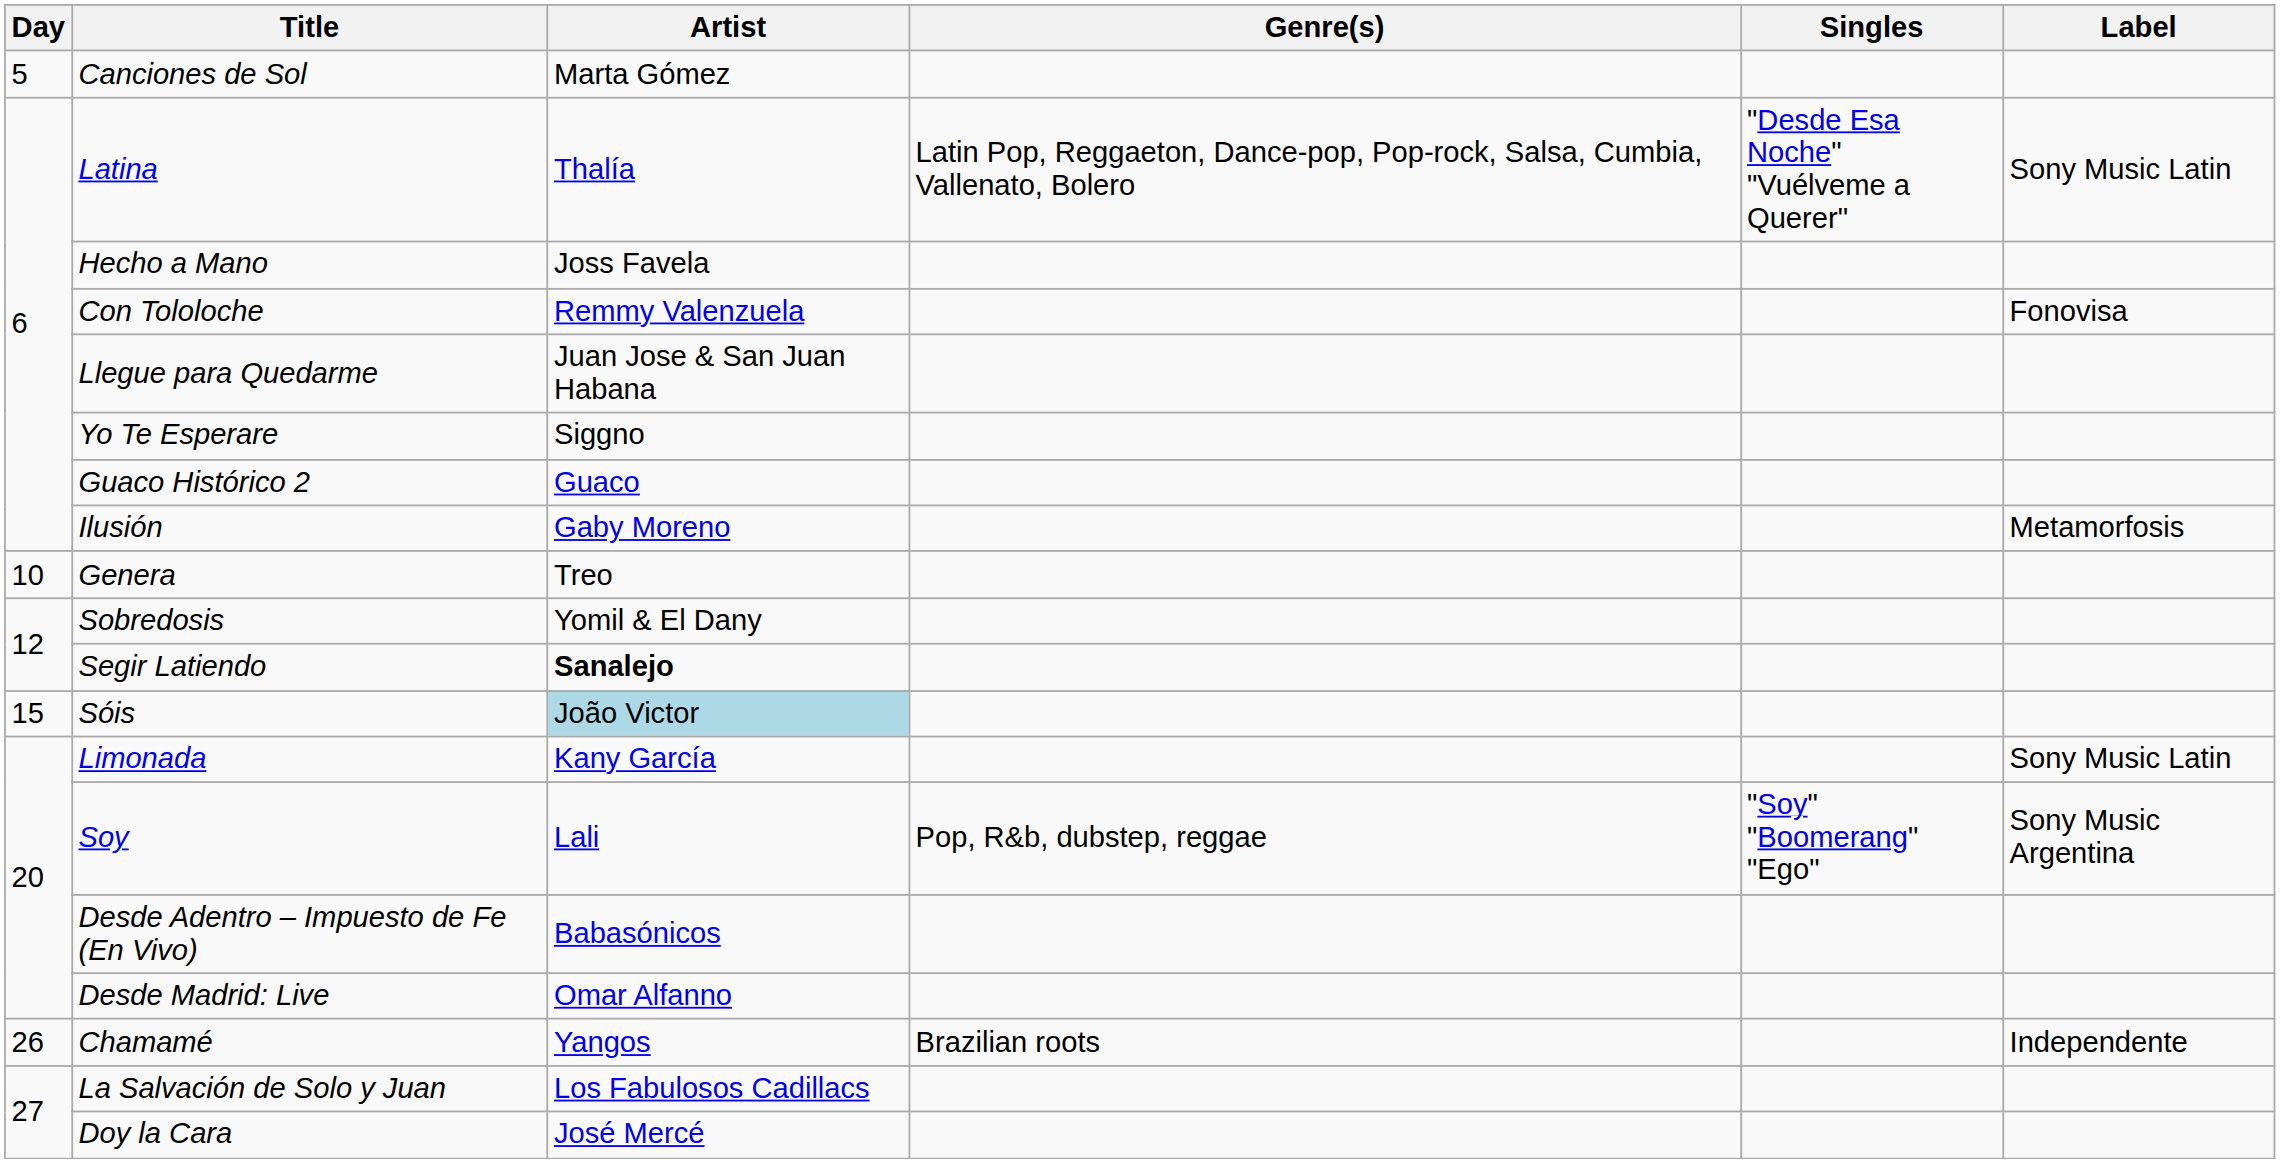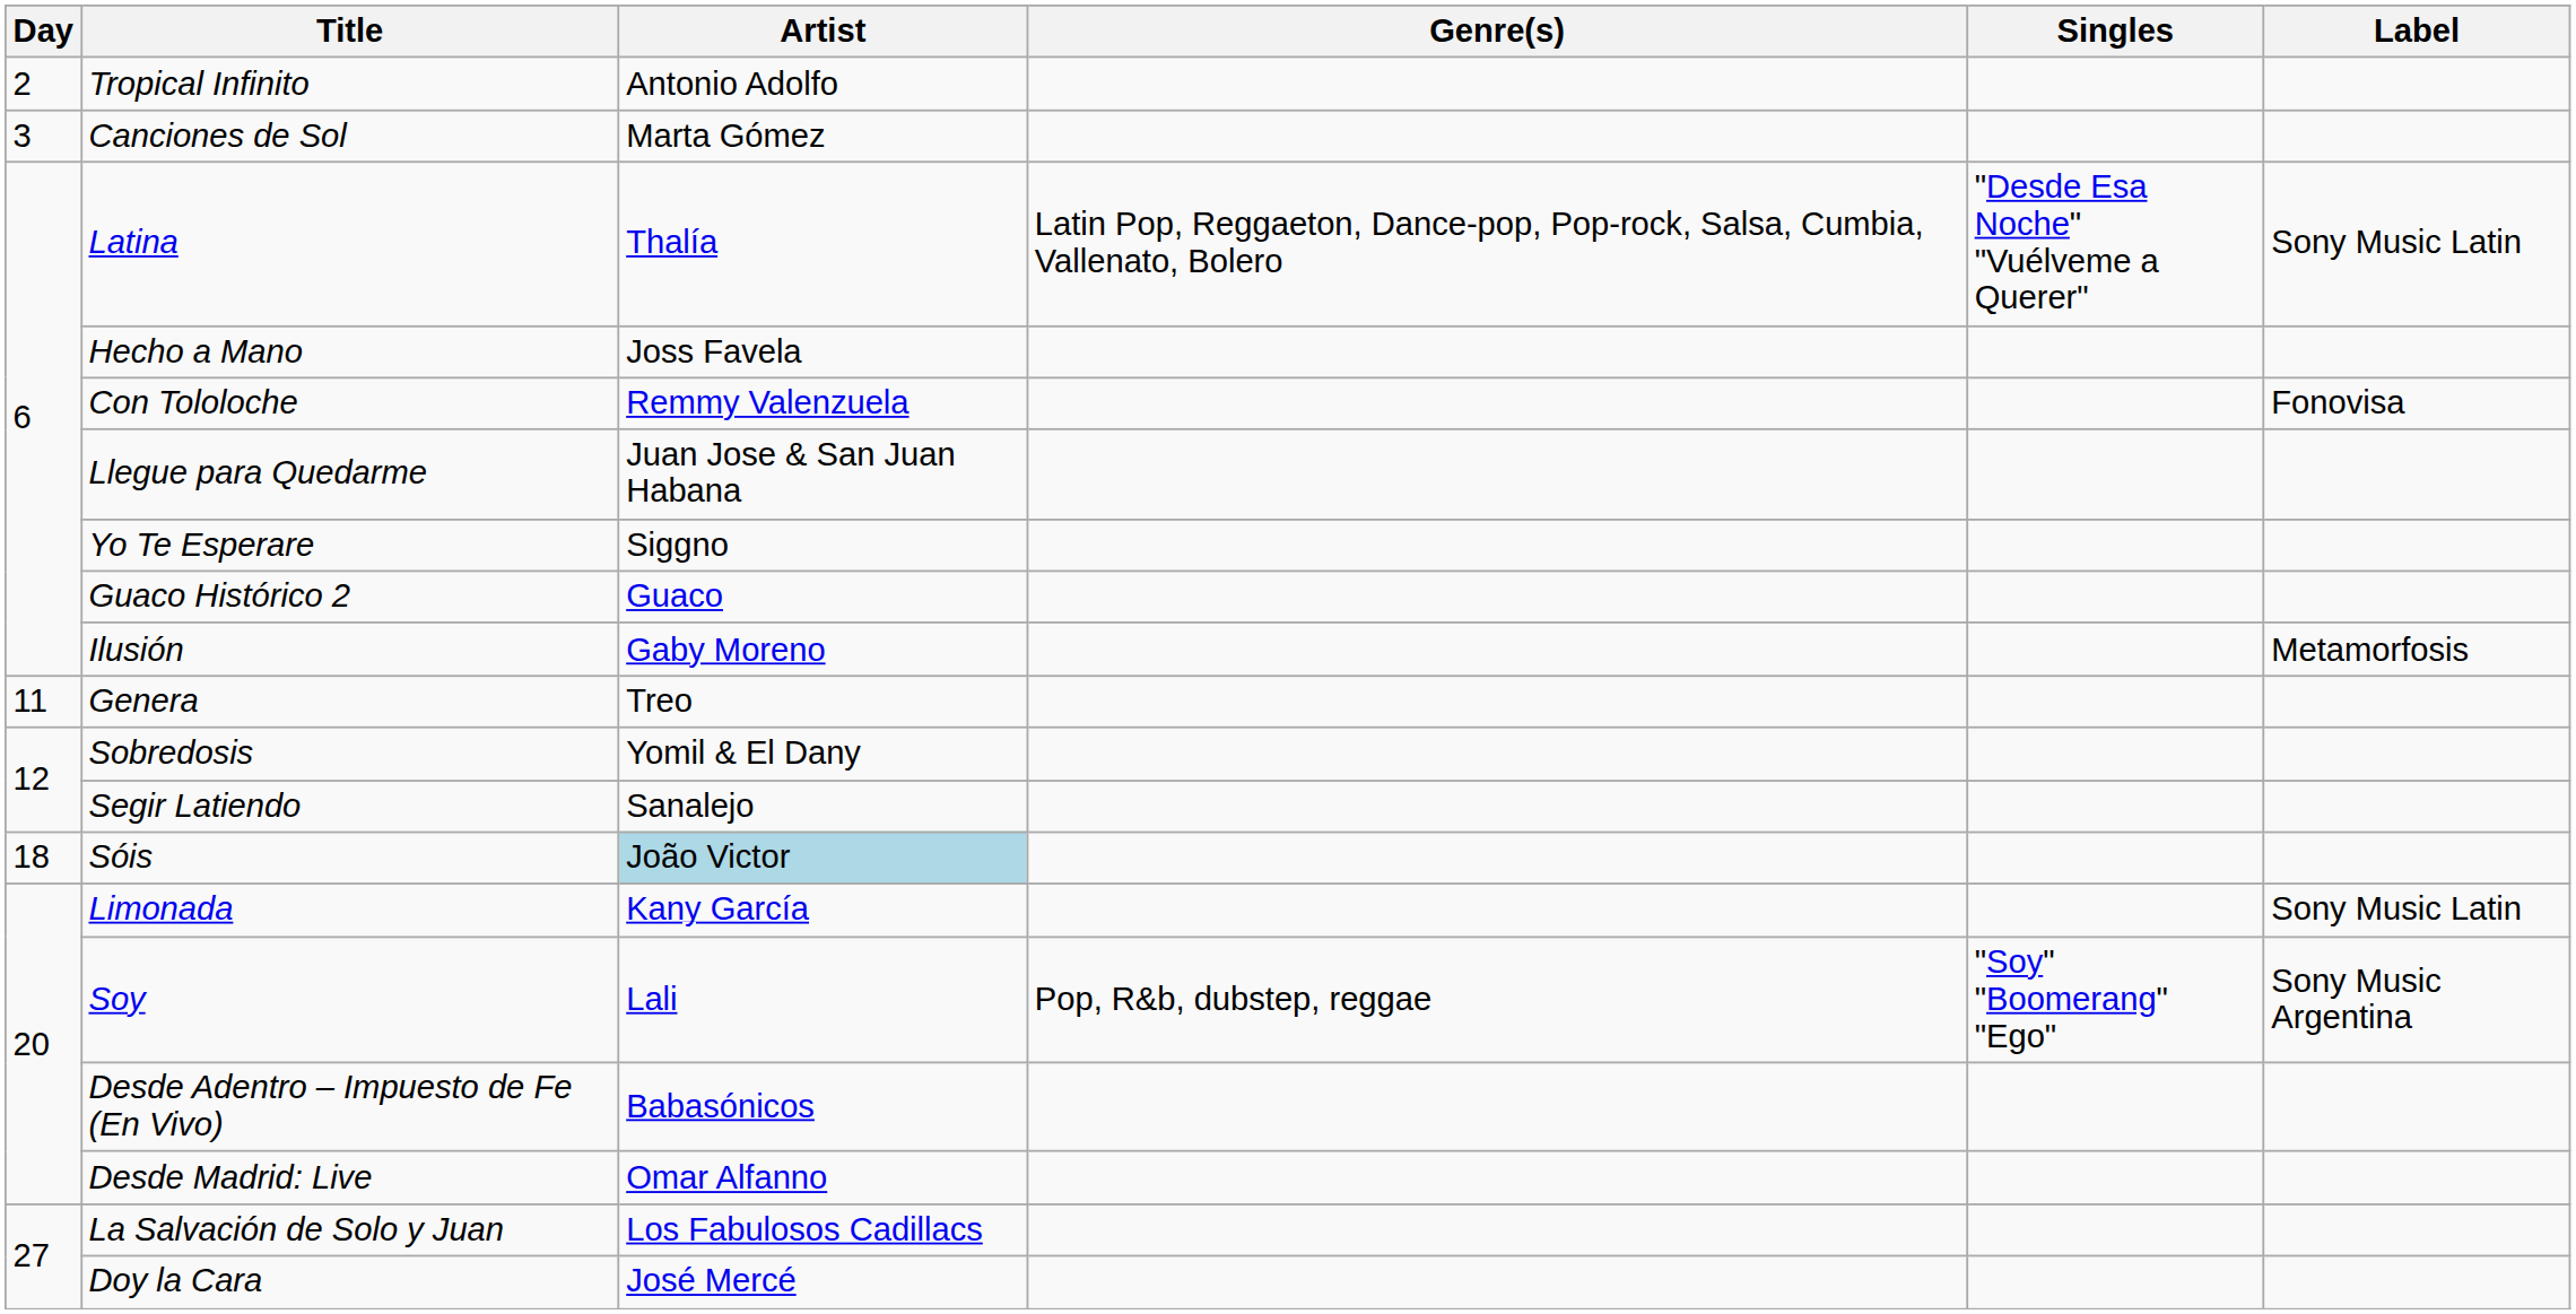 <table class="wikitable sortable" style="text-align: left;">
 <tr>
 <th>Day</th>
 <th>Title</th>
 <th>Artist</th>
 <th>Genre(s)</th>
 <th>Singles</th>
 <th>Label</th>
 </tr>
 <tr>
-<td>5</td>
+<td>2</td>
+<td><em>Tropical Infinito</em></td>
+<td>Antonio Adolfo</td>
+<td></td>
+<td></td>
+<td></td>
+</tr>
+<tr>
+<td>3</td>
 <td><em>Canciones de Sol</em></td>
 <td>Marta Gómez</td>
 <td></td>
 <td></td>
 <td></td>
 </tr>
 <tr>
 <td rowspan="7">6</td>
 <td><em><a href='#'>Latina</a></em></td>
 <td><a href='#'>Thalía</a></td>
 <td>Latin Pop, Reggaeton, Dance-pop, Pop-rock, Salsa, Cumbia, Vallenato, Bolero</td>
 <td>"<a href='#'>Desde Esa Noche</a>"<br>"Vuélveme a Querer"</td>
 <td>Sony Music Latin</td>
 </tr>
 <tr>
 <td><em>Hecho a Mano</em></td>
 <td>Joss Favela</td>
 <td></td>
 <td></td>
 <td></td>
 </tr>
 <tr>
 <td><em>Con Tololoche</em></td>
 <td><a href='#'>Remmy Valenzuela</a></td>
 <td></td>
 <td></td>
 <td>Fonovisa</td>
 </tr>
 <tr>
 <td><em>Llegue para Quedarme</em></td>
 <td>Juan Jose & San Juan Habana</td>
 <td></td>
 <td></td>
 <td></td>
 </tr>
 <tr>
 <td><em>Yo Te Esperare</em></td>
 <td>Siggno</td>
 <td></td>
 <td></td>
 <td></td>
 </tr>
 <tr>
 <td><em>Guaco Histórico 2</em></td>
 <td><a href='#'>Guaco</a></td>
 <td></td>
 <td></td>
 <td></td>
 </tr>
 <tr>
 <td><em>Ilusión</em></td>
 <td><a href='#'>Gaby Moreno</a></td>
 <td></td>
 <td></td>
 <td>Metamorfosis</td>
 </tr>
 <tr>
-<td>10</td>
+<td>11</td>
 <td><em>Genera</em></td>
 <td>Treo</td>
 <td></td>
 <td></td>
 <td></td>
 </tr>
 <tr>
 <td rowspan="2">12</td>
 <td><em>Sobredosis</em></td>
 <td>Yomil & El Dany</td>
 <td></td>
 <td></td>
 <td></td>
 </tr>
 <tr>
 <td><em>Segir Latiendo</em></td>
-<td><strong>Sanalejo</strong></td>
+<td>Sanalejo</td>
 <td></td>
 <td></td>
 <td></td>
 </tr>
 <tr>
-<td>15</td>
+<td>18</td>
 <td><em>Sóis</em></td>
 <td style="background: lightblue;">João Victor</td>
 <td></td>
 <td></td>
 <td></td>
 </tr>
 <tr>
 <td rowspan="4">20</td>
 <td><em><a href='#'>Limonada</a></em></td>
 <td><a href='#'>Kany García</a></td>
 <td></td>
 <td></td>
 <td>Sony Music Latin</td>
 </tr>
 <tr>
 <td><em><a href='#'>Soy</a></em></td>
 <td><a href='#'>Lali</a></td>
 <td>Pop, R&b, dubstep, reggae</td>
 <td>"<a href='#'>Soy</a>"<br>"<a href='#'>Boomerang</a>"<br>"Ego"</td>
 <td>Sony Music Argentina</td>
 </tr>
 <tr>
 <td><em>Desde Adentro – Impuesto de Fe (En Vivo)</em></td>
 <td><a href='#'>Babasónicos</a></td>
 <td></td>
 <td></td>
 <td></td>
 </tr>
 <tr>
 <td><em>Desde Madrid: Live</em></td>
 <td><a href='#'>Omar Alfanno</a></td>
 <td></td>
 <td></td>
 <td></td>
 </tr>
 <tr>
-<td>26</td>
-<td><em>Chamamé</em></td>
-<td><a href='#'>Yangos</a></td>
-<td>Brazilian roots</td>
-<td></td>
-<td>Independente</td>
-</tr>
-<tr>
 <td rowspan="2">27</td>
 <td><em>La Salvación de Solo y Juan</em></td>
 <td><a href='#'>Los Fabulosos Cadillacs</a></td>
 <td></td>
 <td></td>
 <td></td>
 </tr>
 <tr>
 <td><em>Doy la Cara</em></td>
 <td><a href='#'>José Mercé</a></td>
 <td></td>
 <td></td>
 <td></td>
 </tr>
 <tr>
 </tr>
 </table>
